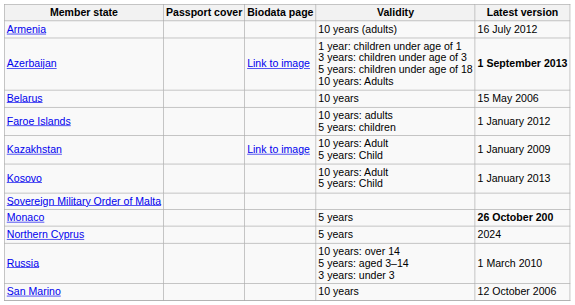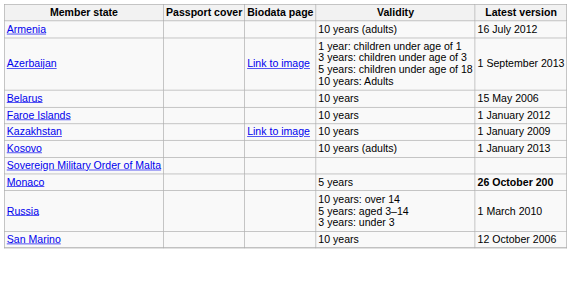 <table class="wikitable">
 <tr>
 <th>Member state</th>
 <th>Passport cover</th>
 <th>Biodata page</th>
 <th>Validity</th>
 <th>Latest version</th>
 </tr>
 <tr>
 <td> <a href='#'>Armenia</a></td>
 <td></td>
 <td></td>
 <td>10 years (adults)</td>
 <td>16 July 2012</td>
 </tr>
 <tr>
 <td><a href='#'>Azerbaijan</a></td>
 <td></td>
 <td><a href='#'>Link to image</a></td>
 <td>1 year: children under age of 1<br>3 years: children under age of 3<br>5 years: children under age of 18<br>10 years: Adults</td>
-<td><strong>1 September 2013</strong></td>
+<td>1 September 2013</td>
 </tr>
 <tr>
 <td> <a href='#'>Belarus</a></td>
 <td></td>
 <td></td>
 <td>10 years</td>
 <td>15 May 2006</td>
 </tr>
 <tr>
 <td> <a href='#'>Faroe Islands</a></td>
 <td></td>
 <td></td>
-<td>10 years: adults<br>5 years: children</td>
+<td>10 years</td>
 <td>1 January 2012</td>
 </tr>
 <tr>
 <td> <a href='#'>Kazakhstan</a></td>
 <td></td>
 <td><a href='#'>Link to image</a></td>
-<td>10 years: Adult<br>5 years: Child</td>
+<td>10 years</td>
 <td>1 January 2009</td>
 </tr>
 <tr>
 <td> <a href='#'>Kosovo</a></td>
 <td></td>
 <td></td>
-<td>10 years: Adult<br>5 years: Child</td>
+<td>10 years (adults)</td>
 <td>1 January 2013</td>
 </tr>
 <tr>
 <td> <a href='#'>Sovereign Military Order of Malta</a></td>
 <td></td>
 <td></td>
 <td></td>
 <td></td>
 </tr>
 <tr>
 <td> <a href='#'>Monaco</a></td>
 <td></td>
 <td></td>
 <td>5 years</td>
 <td><strong>26 October 200</strong></td>
-</tr>
-<tr>
-<td> <a href='#'>Northern Cyprus</a></td>
-<td></td>
-<td></td>
-<td>5 years</td>
-<td>2024</td>
 </tr>
 <tr>
 <td> <a href='#'>Russia</a></td>
 <td></td>
 <td></td>
 <td>10 years: over 14<br>5 years: aged 3–14<br>3 years: under 3</td>
 <td>1 March 2010</td>
 </tr>
 <tr>
 <td> <a href='#'>San Marino</a></td>
 <td></td>
 <td></td>
 <td>10 years</td>
 <td>12 October 2006</td>
 </tr>
 <tr>
 </tr>
 </table>
